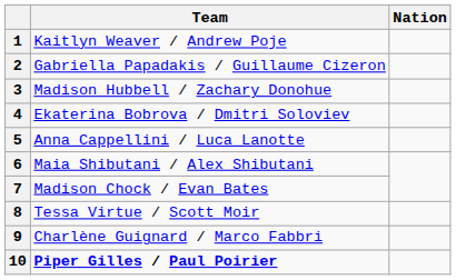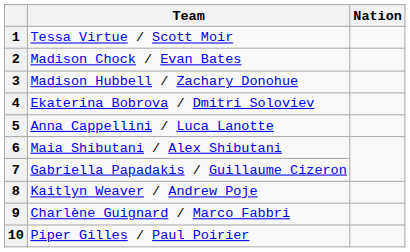 <table class="wikitable sortable" style="text-align: left">
 <tr>
 <th scope="col"></th>
 <th scope="col">Team</th>
 <th scope="col">Nation</th>
 </tr>
 <tr>
 <th scope="row">1</th>
-<td><a href='#'>Kaitlyn Weaver</a> / <a href='#'>Andrew Poje</a></td>
+<td><a href='#'>Tessa Virtue</a> / <a href='#'>Scott Moir</a></td>
 <td></td>
 </tr>
 <tr>
 <th scope="row">2</th>
-<td><a href='#'>Gabriella Papadakis</a> / <a href='#'>Guillaume Cizeron</a></td>
+<td><a href='#'>Madison Chock</a> / <a href='#'>Evan Bates</a></td>
 <td></td>
 </tr>
 <tr>
 <th scope="row">3</th>
 <td><a href='#'>Madison Hubbell</a> / <a href='#'>Zachary Donohue</a></td>
 <td></td>
 </tr>
 <tr>
 <th scope="row">4</th>
 <td><a href='#'>Ekaterina Bobrova</a> / <a href='#'>Dmitri Soloviev</a></td>
 <td></td>
 </tr>
 <tr>
 <th scope="row">5</th>
 <td><a href='#'>Anna Cappellini</a> / <a href='#'>Luca Lanotte</a></td>
 <td></td>
 </tr>
 <tr>
 <th scope="row">6</th>
 <td><a href='#'>Maia Shibutani</a> / <a href='#'>Alex Shibutani</a></td>
 <td rowspan="2"></td>
 </tr>
 <tr>
 <th scope="row">7</th>
-<td><a href='#'>Madison Chock</a> / <a href='#'>Evan Bates</a></td>
+<td><a href='#'>Gabriella Papadakis</a> / <a href='#'>Guillaume Cizeron</a></td>
 </tr>
 <tr>
 <th scope="row">8</th>
-<td><a href='#'>Tessa Virtue</a> / <a href='#'>Scott Moir</a></td>
+<td><a href='#'>Kaitlyn Weaver</a> / <a href='#'>Andrew Poje</a></td>
 <td></td>
 </tr>
 <tr>
 <th scope="row">9</th>
 <td><a href='#'>Charlène Guignard</a> / <a href='#'>Marco Fabbri</a></td>
 <td></td>
 </tr>
 <tr>
 <th scope="row">10</th>
-<td><strong><a href='#'>Piper Gilles</a> / <a href='#'>Paul Poirier</a></strong></td>
+<td><a href='#'>Piper Gilles</a> / <a href='#'>Paul Poirier</a></td>
 <td></td>
 </tr>
 </table>
